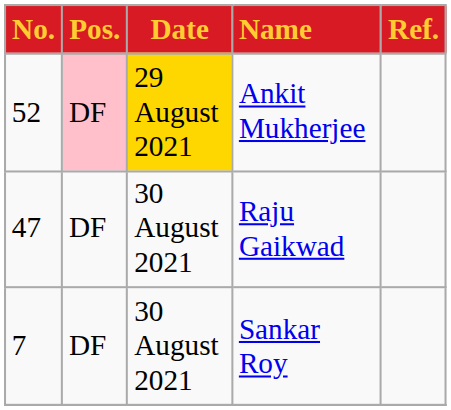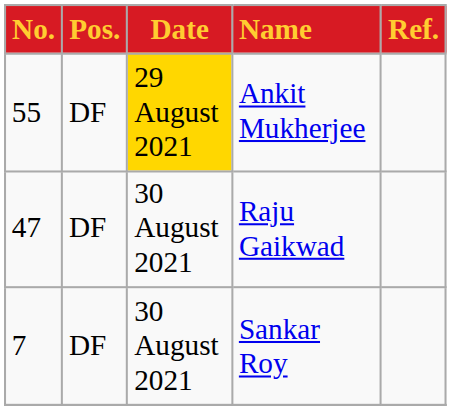 <table class="wikitable plainrowheaders sortable" style="text-align:left; font-size:90%; width:35%">
 <tr>
 <th style="background:#d71a23; color:#ffcd31; text-align:center; width:1%;">No.</th>
 <th style="background:#d71a23; color:#ffcd31; text-align:center; width:1%;">Pos.</th>
 <th style="background:#d71a23; color:#ffcd31; text-align:center; width:15%;">Date</th>
 <th style="background:#d71a23; color:#ffcd31; text-align:left; width:20%;">Name</th>
 <th style="background:#d71a23; color:#ffcd31; text-align:center; width:1%;">Ref.</th>
 </tr>
 <tr>
-<td>52</td>
-<td style="background: pink;">DF</td>
+<td>55</td>
+<td>DF</td>
 <td style="background: gold;">29 August 2021</td>
 <td> <a href='#'>Ankit Mukherjee</a></td>
 <td></td>
 </tr>
 <tr>
 <td>47</td>
 <td>DF</td>
 <td>30 August 2021</td>
 <td> <a href='#'>Raju Gaikwad</a></td>
 <td></td>
 </tr>
 <tr>
 <td>7</td>
 <td>DF</td>
 <td>30 August 2021</td>
 <td> <a href='#'>Sankar Roy</a></td>
 <td></td>
 </tr>
 <tr>
 </tr>
 </table>
